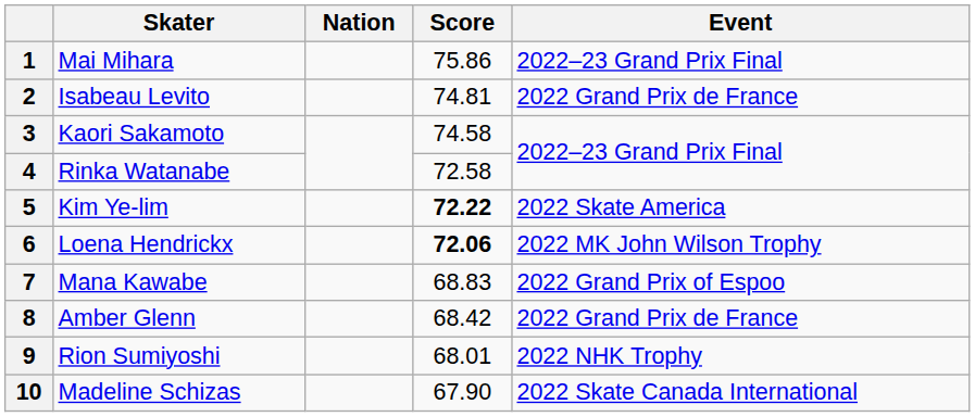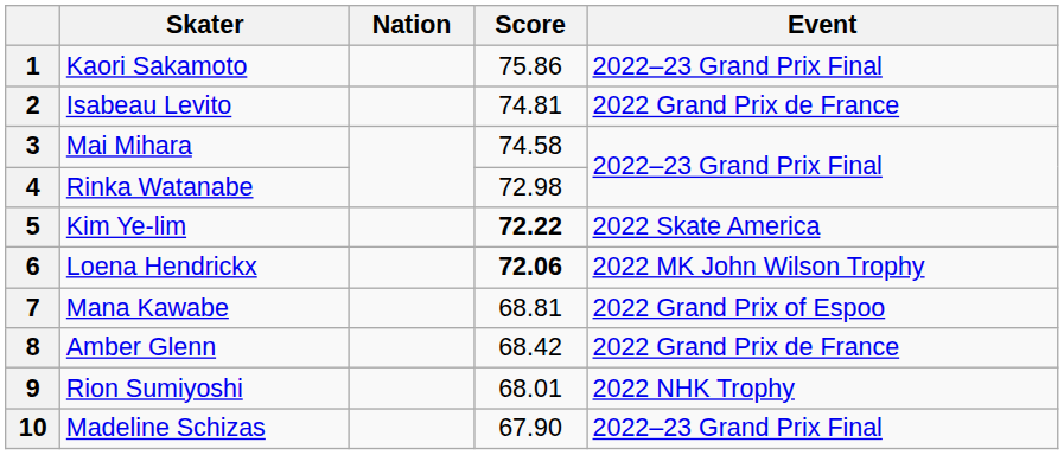 <table class="wikitable sortable" style="text-align:left; width:75%">
 <tr>
 <th scope="col"></th>
 <th scope="col">Skater</th>
 <th scope="col">Nation</th>
 <th scope="col">Score</th>
 <th scope="col">Event</th>
 </tr>
 <tr>
 <th scope="row">1</th>
-<td><a href='#'>Mai Mihara</a></td>
+<td><a href='#'>Kaori Sakamoto</a></td>
 <td></td>
 <td style="text-align:center;">75.86</td>
 <td><a href='#'>2022–23 Grand Prix Final</a></td>
 </tr>
 <tr>
 <th scope="row">2</th>
 <td><a href='#'>Isabeau Levito</a></td>
 <td></td>
 <td style="text-align:center;">74.81</td>
 <td><a href='#'>2022 Grand Prix de France</a></td>
 </tr>
 <tr>
 <th scope="row">3</th>
-<td><a href='#'>Kaori Sakamoto</a></td>
+<td><a href='#'>Mai Mihara</a></td>
 <td rowspan="2"></td>
 <td style="text-align:center;">74.58</td>
 <td rowspan="2"><a href='#'>2022–23 Grand Prix Final</a></td>
 </tr>
 <tr>
 <th scope="row">4</th>
 <td><a href='#'>Rinka Watanabe</a></td>
-<td style="text-align:center;">72.58</td>
+<td style="text-align:center;">72.98</td>
 </tr>
 <tr>
 <th scope="row">5</th>
 <td><a href='#'>Kim Ye-lim</a></td>
 <td></td>
 <td style="text-align:center;"><strong>72.22</strong></td>
 <td><a href='#'>2022 Skate America</a></td>
 </tr>
 <tr>
 <th scope="row">6</th>
 <td><a href='#'>Loena Hendrickx</a></td>
 <td></td>
 <td style="text-align:center;"><strong>72.06</strong></td>
 <td><a href='#'>2022 MK John Wilson Trophy</a></td>
 </tr>
 <tr>
 <th scope="row">7</th>
 <td><a href='#'>Mana Kawabe</a></td>
 <td></td>
-<td style="text-align:center;">68.83</td>
+<td style="text-align:center;">68.81</td>
 <td><a href='#'>2022 Grand Prix of Espoo</a></td>
 </tr>
 <tr>
 <th scope="row">8</th>
 <td><a href='#'>Amber Glenn</a></td>
 <td></td>
 <td style="text-align:center;">68.42</td>
 <td><a href='#'>2022 Grand Prix de France</a></td>
 </tr>
 <tr>
 <th scope="row">9</th>
 <td><a href='#'>Rion Sumiyoshi</a></td>
 <td></td>
 <td style="text-align:center;">68.01</td>
 <td><a href='#'>2022 NHK Trophy</a></td>
 </tr>
 <tr>
 <th scope="row">10</th>
 <td><a href='#'>Madeline Schizas</a></td>
 <td></td>
 <td style="text-align:center;">67.90</td>
-<td><a href='#'>2022 Skate Canada International</a></td>
+<td><a href='#'>2022–23 Grand Prix Final</a></td>
 </tr>
 </table>
